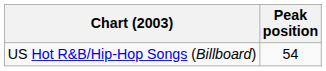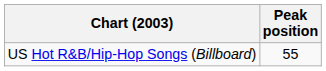 <table class="wikitable sortable">
 <tr>
 <th>Chart (2003)</th>
 <th>Peak<br>position</th>
 </tr>
 <tr>
 <td>US <a href='#'>Hot R&B/Hip-Hop Songs</a> (<em>Billboard</em>)</td>
-<td align="center">54</td>
+<td align="center">55</td>
 </tr>
 </table>
